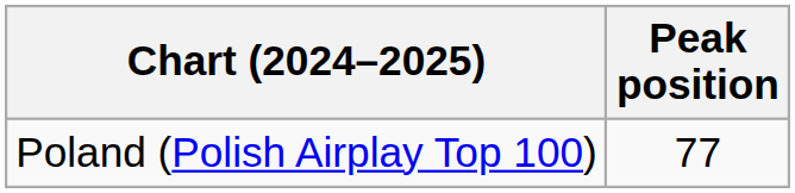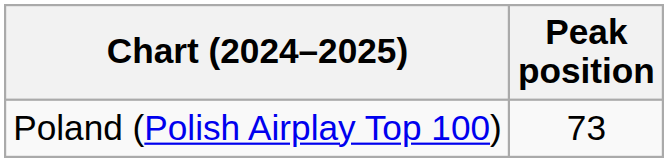 <table class="wikitable">
 <tr>
 <th>Chart (2024–2025)</th>
 <th>Peak<br>position</th>
 </tr>
 <tr>
 <td>Poland (<a href='#'>Polish Airplay Top 100</a>)</td>
-<td align="center">77</td>
+<td align="center">73</td>
 </tr>
 </table>
